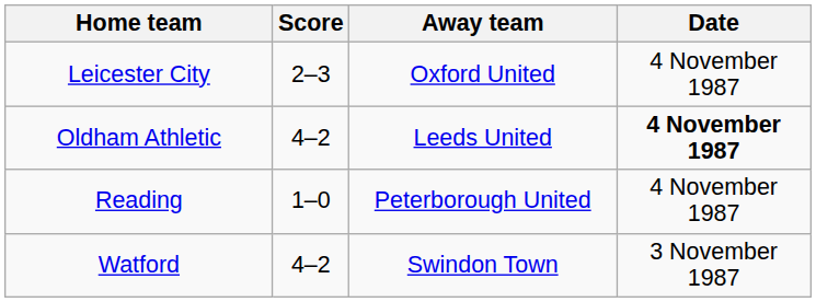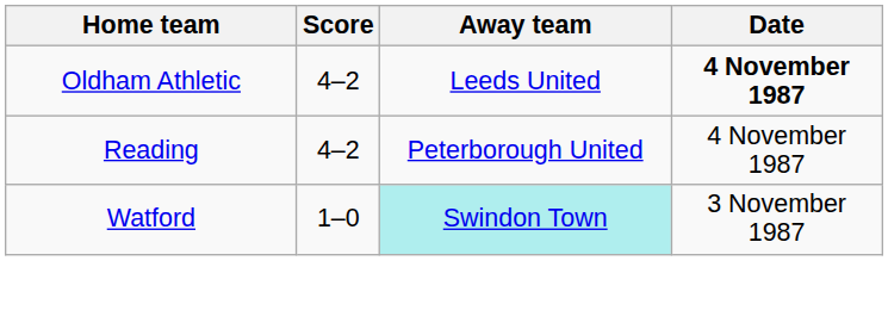 <table class="wikitable" style="text-align:center">
 <tr>
 <th width=175>Home team</th>
 <th width=20>Score</th>
 <th width=175>Away team</th>
 <th width=125>Date</th>
-</tr>
-<tr>
-<td><a href='#'>Leicester City</a></td>
-<td>2–3</td>
-<td><a href='#'>Oxford United</a></td>
-<td>4 November 1987</td>
 </tr>
 <tr>
 <td><a href='#'>Oldham Athletic</a></td>
 <td>4–2</td>
 <td><a href='#'>Leeds United</a></td>
 <td><strong>4 November 1987</strong></td>
 </tr>
 <tr>
 <td><a href='#'>Reading</a></td>
-<td>1–0</td>
+<td>4–2</td>
 <td><a href='#'>Peterborough United</a></td>
 <td>4 November 1987</td>
 </tr>
 <tr>
 <td><a href='#'>Watford</a></td>
-<td>4–2</td>
-<td><a href='#'>Swindon Town</a></td>
+<td>1–0</td>
+<td style="background: paleturquoise;"><a href='#'>Swindon Town</a></td>
 <td>3 November 1987</td>
 </tr>
 </table>
